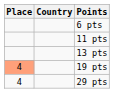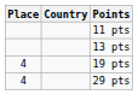 <table class=wikitable>
 <tr>
 <th>Place</th>
 <th>Country</th>
 <th>Points</th>
-</tr>
-<tr>
-<td align=center></td>
-<td></td>
-<td>6 pts</td>
 </tr>
 <tr>
 <td align=center></td>
 <td></td>
 <td>11 pts</td>
 </tr>
 <tr>
 <td align=center></td>
 <td></td>
 <td>13 pts</td>
 </tr>
 <tr>
-<td align=center style="background: lightsalmon;">4</td>
+<td align=center>4</td>
 <td></td>
 <td>19 pts</td>
 </tr>
 <tr>
 <td align=center>4</td>
 <td></td>
 <td>29 pts</td>
 </tr>
 </table>
